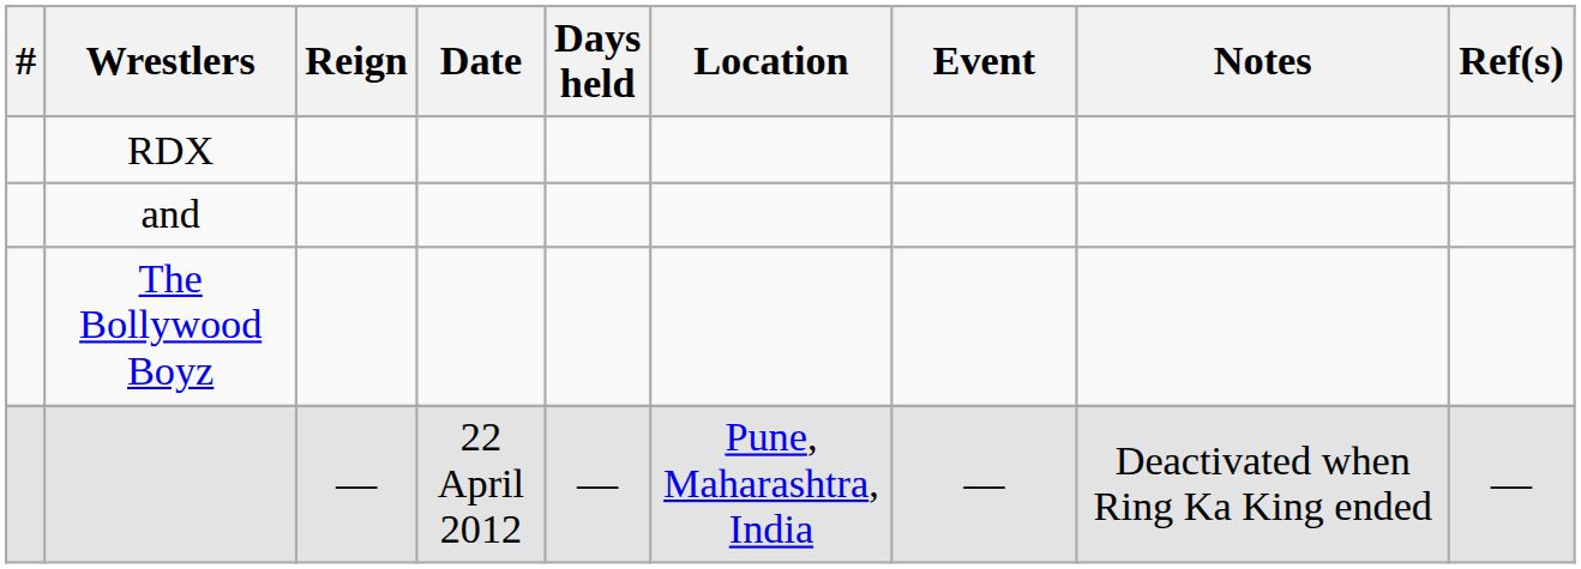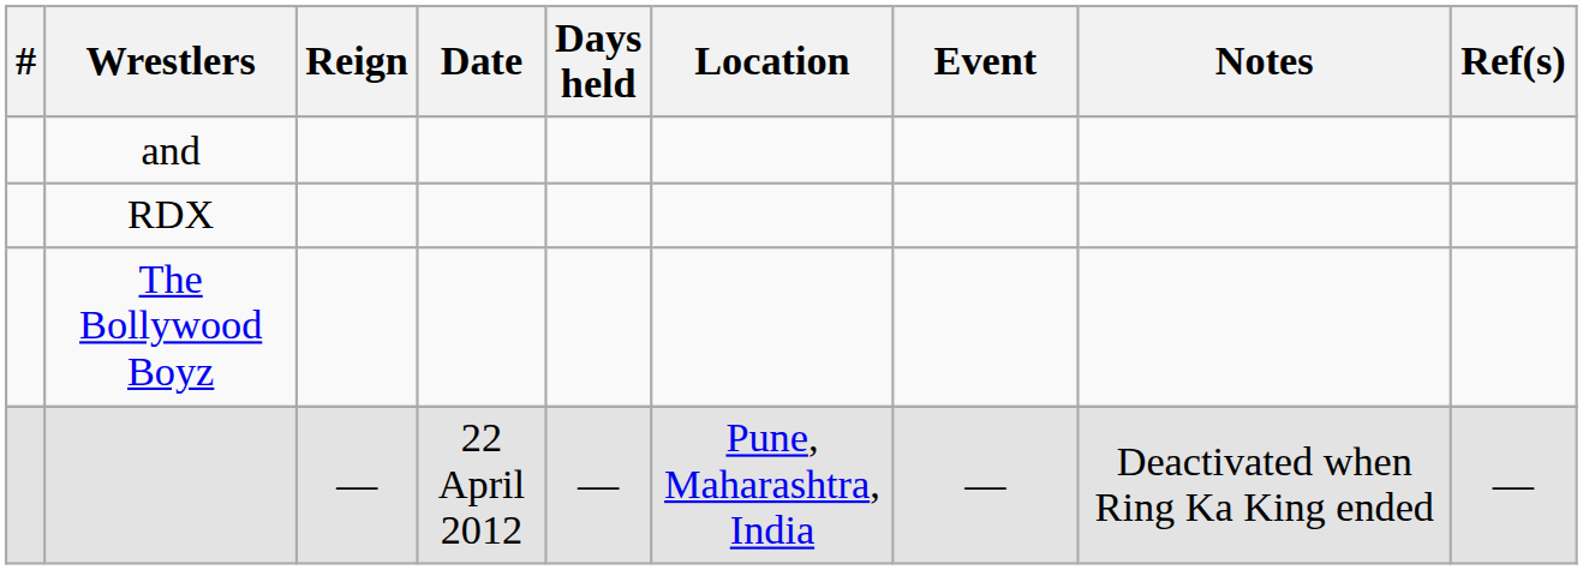 <table class="wikitable sortable" width=98% style="text-align:center;">
 <tr>
 <th width=0%>#</th>
 <th width=20%>Wrestlers</th>
 <th width=0%>Reign</th>
 <th width=10%>Date</th>
 <th width=0%>Days<br>held</th>
 <th width=16%>Location</th>
 <th width=17%>Event</th>
 <th width=60% class="unsortable">Notes</th>
 <th width=0% class="unsortable">Ref(s)</th>
 </tr>
 <tr>
 <td></td>
-<td>RDX<br></td>
+<td> and </td>
 <td></td>
 <td></td>
 <td></td>
 <td></td>
 <td></td>
 <td></td>
 <td></td>
 </tr>
 <tr>
 <td></td>
-<td> and </td>
+<td>RDX<br></td>
 <td></td>
 <td></td>
 <td></td>
 <td></td>
 <td></td>
 <td></td>
 <td></td>
 </tr>
 <tr>
 <td></td>
 <td><a href='#'>The Bollywood Boyz</a><br></td>
 <td></td>
 <td></td>
 <td></td>
 <td></td>
 <td></td>
 <td></td>
 <td></td>
 </tr>
 <tr>
 </tr>
 <tr style="background-color:#e3e3e3">
 <td></td>
 <td></td>
 <td align=center>—</td>
 <td align=center>22 April 2012</td>
 <td align=center>—</td>
 <td align=center><a href='#'>Pune</a>, <a href='#'>Maharashtra</a>, <a href='#'>India</a></td>
 <td align=center>—</td>
 <td align="center">Deactivated when Ring Ka King ended</td>
 <td align=center>—</td>
 </tr>
 </table>
